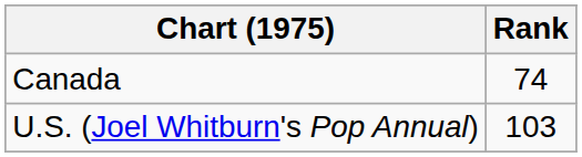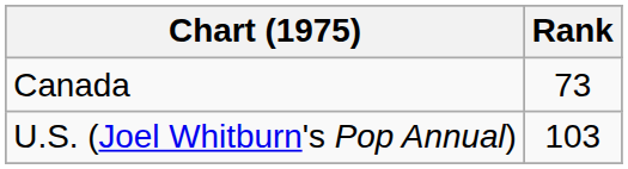 <table class="wikitable">
 <tr>
 <th align="left">Chart (1975)</th>
 <th style="text-align:center;">Rank</th>
 </tr>
 <tr>
 <td>Canada </td>
-<td style="text-align:center;">74</td>
+<td style="text-align:center;">73</td>
 </tr>
 <tr>
 <td>U.S. (<a href='#'>Joel Whitburn</a>'s <em>Pop Annual</em>) </td>
 <td style="text-align:center;">103</td>
 </tr>
 </table>
